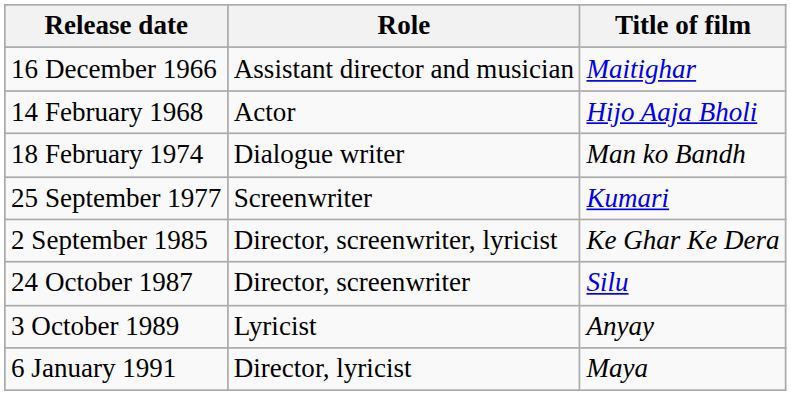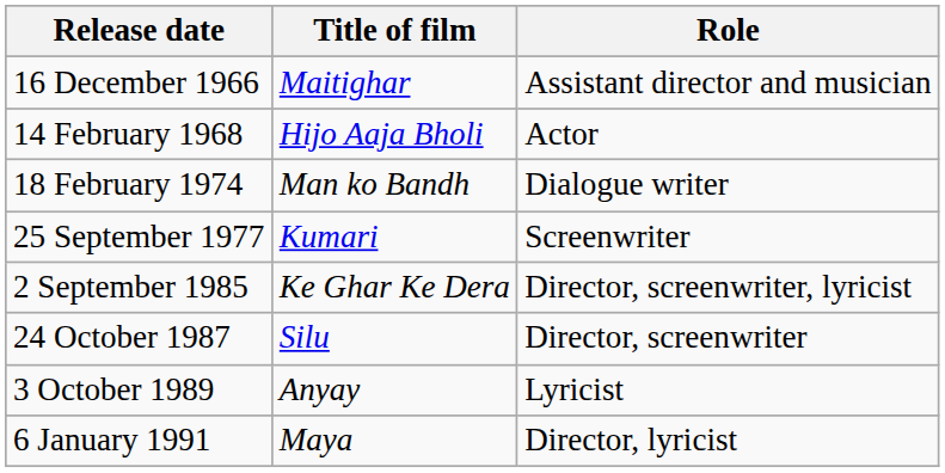 <table class="wikitable">
 <tr>
 <th>Release date</th>
+<th>Title of film</th>
 <th>Role</th>
-<th>Title of film</th>
 </tr>
 <tr>
 <td>16 December 1966</td>
+<td><em><a href='#'>Maitighar</a></em></td>
 <td>Assistant director and musician</td>
-<td><em><a href='#'>Maitighar</a></em></td>
 </tr>
 <tr>
 <td>14 February 1968</td>
+<td><em><a href='#'>Hijo Aaja Bholi</a></em></td>
 <td>Actor</td>
-<td><em><a href='#'>Hijo Aaja Bholi</a></em></td>
 </tr>
 <tr>
 <td>18 February 1974</td>
+<td><em>Man ko Bandh</em></td>
 <td>Dialogue writer</td>
-<td><em>Man ko Bandh</em></td>
 </tr>
 <tr>
 <td>25 September 1977</td>
+<td><em><a href='#'>Kumari</a></em></td>
 <td>Screenwriter</td>
-<td><em><a href='#'>Kumari</a></em></td>
 </tr>
 <tr>
 <td>2 September 1985</td>
+<td><em>Ke Ghar Ke Dera</em></td>
 <td>Director, screenwriter, lyricist</td>
-<td><em>Ke Ghar Ke Dera</em></td>
 </tr>
 <tr>
 <td>24 October 1987</td>
+<td><em><a href='#'>Silu</a></em></td>
 <td>Director, screenwriter</td>
-<td><em><a href='#'>Silu</a></em></td>
 </tr>
 <tr>
 <td>3 October 1989</td>
+<td><em>Anyay</em></td>
 <td>Lyricist</td>
-<td><em>Anyay</em></td>
 </tr>
 <tr>
 <td>6 January 1991</td>
+<td><em>Maya</em></td>
 <td>Director, lyricist</td>
-<td><em>Maya</em></td>
 </tr>
 </table>
